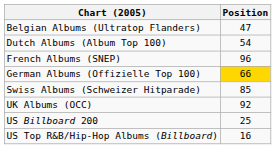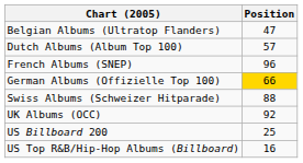 <table class="wikitable sortable">
 <tr>
 <th>Chart (2005)</th>
 <th>Position</th>
 </tr>
 <tr>
 <td>Belgian Albums (Ultratop Flanders)</td>
 <td style="text-align:center;">47</td>
 </tr>
 <tr>
 <td>Dutch Albums (Album Top 100)</td>
-<td style="text-align:center;">54</td>
+<td style="text-align:center;">57</td>
 </tr>
 <tr>
 <td>French Albums (SNEP)</td>
 <td style="text-align:center;">96</td>
 </tr>
 <tr>
 <td>German Albums (Offizielle Top 100)</td>
 <td style="background: gold; text-align:center;">66</td>
 </tr>
 <tr>
 <td>Swiss Albums (Schweizer Hitparade)</td>
-<td style="text-align:center;">85</td>
+<td style="text-align:center;">88</td>
 </tr>
 <tr>
 <td>UK Albums (OCC)</td>
 <td style="text-align:center;">92</td>
 </tr>
 <tr>
 <td>US <em>Billboard</em> 200</td>
 <td style="text-align:center;">25</td>
 </tr>
 <tr>
 <td>US Top R&B/Hip-Hop Albums (<em>Billboard</em>)</td>
 <td style="text-align:center;">16</td>
 </tr>
 </table>
